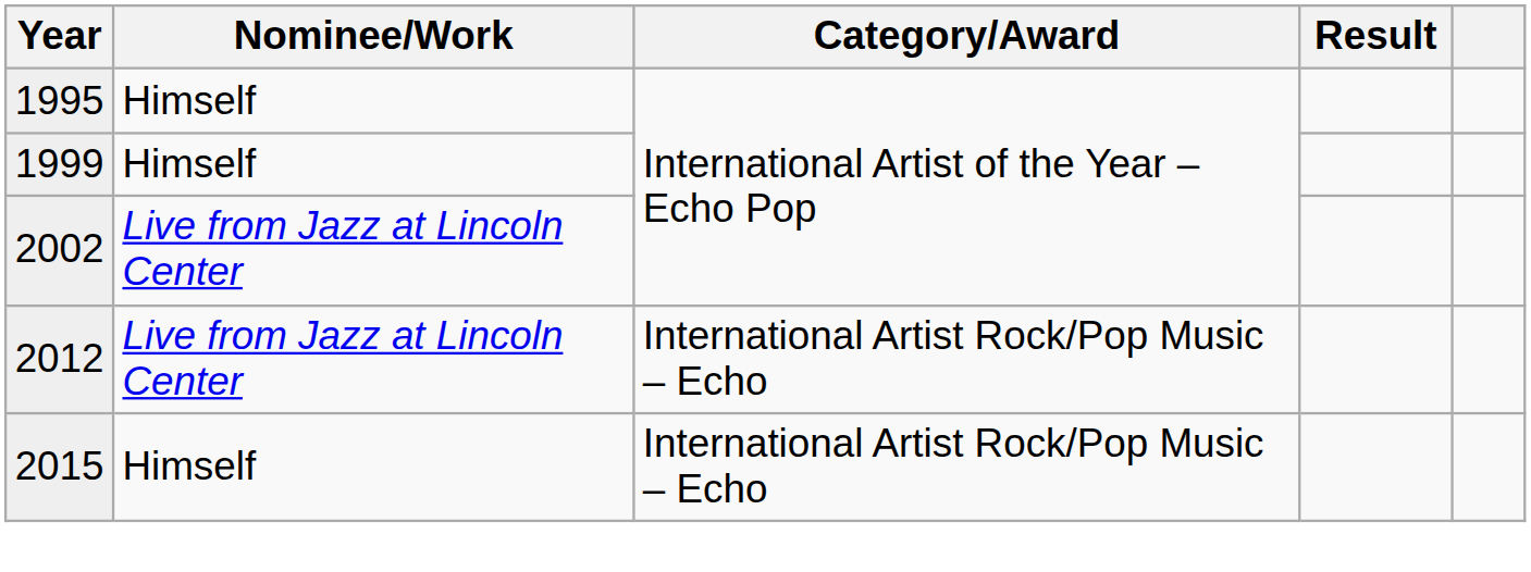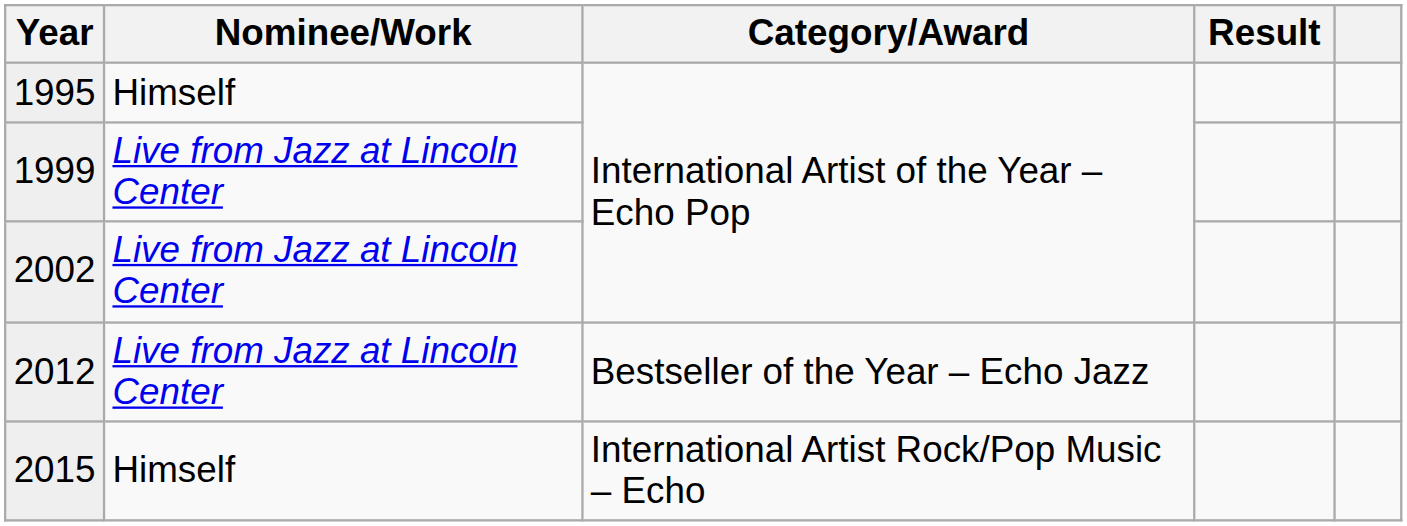 <table class="wikitable">
 <tr>
 <th width=5%>Year</th>
 <th width=35%>Nominee/Work</th>
 <th width=45%>Category/Award</th>
 <th width=10%>Result</th>
 <th width=5%></th>
 </tr>
 <tr>
 <td bgcolor="#efefef">1995</td>
 <td>Himself </td>
 <td rowspan="3">International Artist of the Year – Echo Pop</td>
 <td></td>
 <td style="text-align:center;"></td>
 </tr>
 <tr>
 <td bgcolor="#efefef">1999</td>
-<td>Himself </td>
+<td><em><a href='#'>Live from Jazz at Lincoln Center</a></em></td>
 <td></td>
 <td style="text-align:center;"></td>
 </tr>
 <tr>
 <td bgcolor="#efefef">2002</td>
 <td><em><a href='#'>Live from Jazz at Lincoln Center</a></em></td>
 <td></td>
 <td style="text-align:center;"></td>
 </tr>
 <tr>
 <td bgcolor="#efefef">2012</td>
 <td><em><a href='#'>Live from Jazz at Lincoln Center</a></em></td>
-<td>International Artist Rock/Pop Music – Echo</td>
+<td>Bestseller of the Year – Echo Jazz</td>
 <td></td>
 <td style="text-align:center;"></td>
 </tr>
 <tr>
 <td bgcolor="#efefef">2015</td>
 <td>Himself </td>
 <td>International Artist Rock/Pop Music – Echo</td>
 <td></td>
 <td style="text-align:center;"></td>
 </tr>
 </table>
